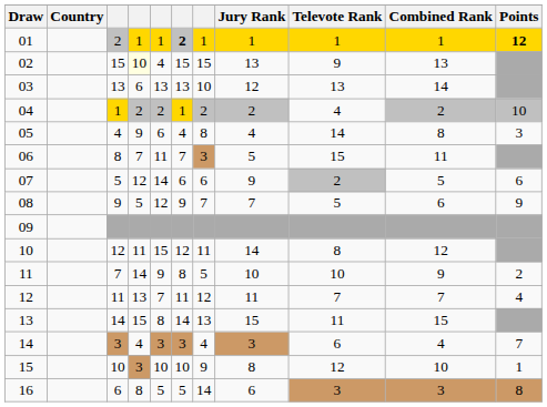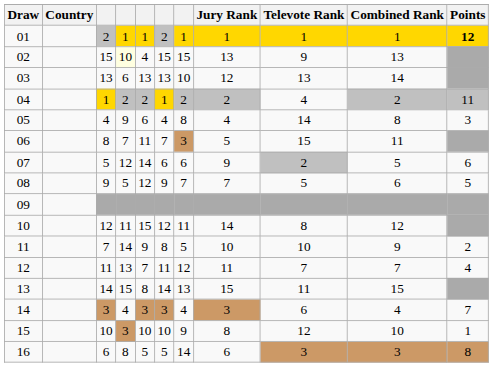 <table class="sortable wikitable collapsible plainrowheaders" style="text-align:center;">
 <tr>
 </tr>
 <tr>
 <th scope="col">Draw</th>
 <th scope="col">Country</th>
 <th scope="col"><small></small></th>
 <th scope="col"><small></small></th>
 <th scope="col"><small></small></th>
 <th scope="col"><small></small></th>
 <th scope="col"><small></small></th>
 <th scope="col">Jury Rank</th>
 <th scope="col">Televote Rank</th>
 <th scope="col">Combined Rank</th>
 <th scope="col">Points</th>
 </tr>
 <tr>
 <td>01</td>
 <td style="text-align:left;"></td>
 <td style="background:silver;">2</td>
 <td style="background:gold;">1</td>
 <td style="background:gold;">1</td>
-<td style="background:silver;"><strong>2</strong></td>
+<td style="background:silver;">2</td>
 <td style="background:gold;">1</td>
 <td style="background:gold;">1</td>
 <td style="background:gold;">1</td>
 <td style="background:gold;">1</td>
 <td style="background:gold;"><strong>12</strong></td>
 </tr>
 <tr>
 <td>02</td>
 <td style="text-align:left;"></td>
 <td>15</td>
 <td style="background: lightyellow;">10</td>
 <td>4</td>
 <td>15</td>
 <td>15</td>
 <td>13</td>
 <td>9</td>
 <td>13</td>
 <td style="background:#aaa;"></td>
 </tr>
 <tr>
 <td>03</td>
 <td style="text-align:left;"></td>
 <td>13</td>
 <td>6</td>
 <td>13</td>
 <td>13</td>
 <td>10</td>
 <td>12</td>
 <td>13</td>
 <td>14</td>
 <td style="background:#aaa;"></td>
 </tr>
 <tr>
 <td>04</td>
 <td style="text-align:left;"></td>
 <td style="background:gold;">1</td>
 <td style="background:silver;">2</td>
 <td style="background:silver;">2</td>
 <td style="background:gold;">1</td>
 <td style="background:silver;">2</td>
 <td style="background:silver;">2</td>
 <td>4</td>
 <td style="background:silver;">2</td>
-<td style="background:silver;">10</td>
+<td style="background:silver;">11</td>
 </tr>
 <tr>
 <td>05</td>
 <td style="text-align:left;"></td>
 <td>4</td>
 <td>9</td>
 <td>6</td>
 <td>4</td>
 <td>8</td>
 <td>4</td>
 <td>14</td>
 <td>8</td>
 <td>3</td>
 </tr>
 <tr>
 <td>06</td>
 <td style="text-align:left;"></td>
 <td>8</td>
 <td>7</td>
 <td>11</td>
 <td>7</td>
 <td style="background:#c96;">3</td>
 <td>5</td>
 <td>15</td>
 <td>11</td>
 <td style="background:#aaa;"></td>
 </tr>
 <tr>
 <td>07</td>
 <td style="text-align:left;"></td>
 <td>5</td>
 <td>12</td>
 <td>14</td>
 <td>6</td>
 <td>6</td>
 <td>9</td>
 <td style="background:silver;">2</td>
 <td>5</td>
 <td>6</td>
 </tr>
 <tr>
 <td>08</td>
 <td style="text-align:left;"></td>
 <td>9</td>
 <td>5</td>
 <td>12</td>
 <td>9</td>
 <td>7</td>
 <td>7</td>
 <td>5</td>
 <td>6</td>
-<td>9</td>
+<td>5</td>
 </tr>
 <tr class="sortbottom">
 <td>09</td>
 <td style="text-align:left;"></td>
 <td style="background:#aaa;"></td>
 <td style="background:#aaa;"></td>
 <td style="background:#aaa;"></td>
 <td style="background:#aaa;"></td>
 <td style="background:#aaa;"></td>
 <td style="background:#aaa;"></td>
 <td style="background:#aaa;"></td>
 <td style="background:#aaa;"></td>
 <td style="background:#aaa;"></td>
 </tr>
 <tr>
 <td>10</td>
 <td style="text-align:left;"></td>
 <td>12</td>
 <td>11</td>
 <td>15</td>
 <td>12</td>
 <td>11</td>
 <td>14</td>
 <td>8</td>
 <td>12</td>
 <td style="background:#aaa;"></td>
 </tr>
 <tr>
 <td>11</td>
 <td style="text-align:left;"></td>
 <td>7</td>
 <td>14</td>
 <td>9</td>
 <td>8</td>
 <td>5</td>
 <td>10</td>
 <td>10</td>
 <td>9</td>
 <td>2</td>
 </tr>
 <tr>
 <td>12</td>
 <td style="text-align:left;"></td>
 <td>11</td>
 <td>13</td>
 <td>7</td>
 <td>11</td>
 <td>12</td>
 <td>11</td>
 <td>7</td>
 <td>7</td>
 <td>4</td>
 </tr>
 <tr>
 <td>13</td>
 <td style="text-align:left;"></td>
 <td>14</td>
 <td>15</td>
 <td>8</td>
 <td>14</td>
 <td>13</td>
 <td>15</td>
 <td>11</td>
 <td>15</td>
 <td style="background:#aaa;"></td>
 </tr>
 <tr>
 <td>14</td>
 <td style="text-align:left;"></td>
 <td style="background:#c96;">3</td>
 <td>4</td>
 <td style="background:#c96;">3</td>
 <td style="background:#c96;">3</td>
 <td>4</td>
 <td style="background:#c96;">3</td>
 <td>6</td>
 <td>4</td>
 <td>7</td>
 </tr>
 <tr>
 <td>15</td>
 <td style="text-align:left;"></td>
 <td>10</td>
 <td style="background:#c96;">3</td>
 <td>10</td>
 <td>10</td>
 <td>9</td>
 <td>8</td>
 <td>12</td>
 <td>10</td>
 <td>1</td>
 </tr>
 <tr>
 <td>16</td>
 <td style="text-align:left;"></td>
 <td>6</td>
 <td>8</td>
 <td>5</td>
 <td>5</td>
 <td>14</td>
 <td>6</td>
 <td style="background:#c96;">3</td>
 <td style="background:#c96;">3</td>
 <td style="background:#c96;">8</td>
 </tr>
 </table>
